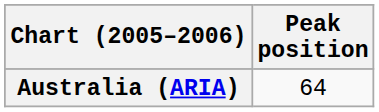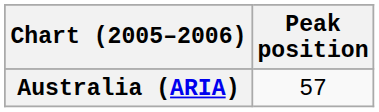 <table class="wikitable plainrowheaders" style="text-align:center">
 <tr>
 <th scope="col">Chart (2005–2006)</th>
 <th scope="col">Peak<br>position</th>
 </tr>
 <tr>
 <th scope="row">Australia (<a href='#'>ARIA</a>)</th>
-<td>64</td>
+<td>57</td>
 </tr>
 </table>
